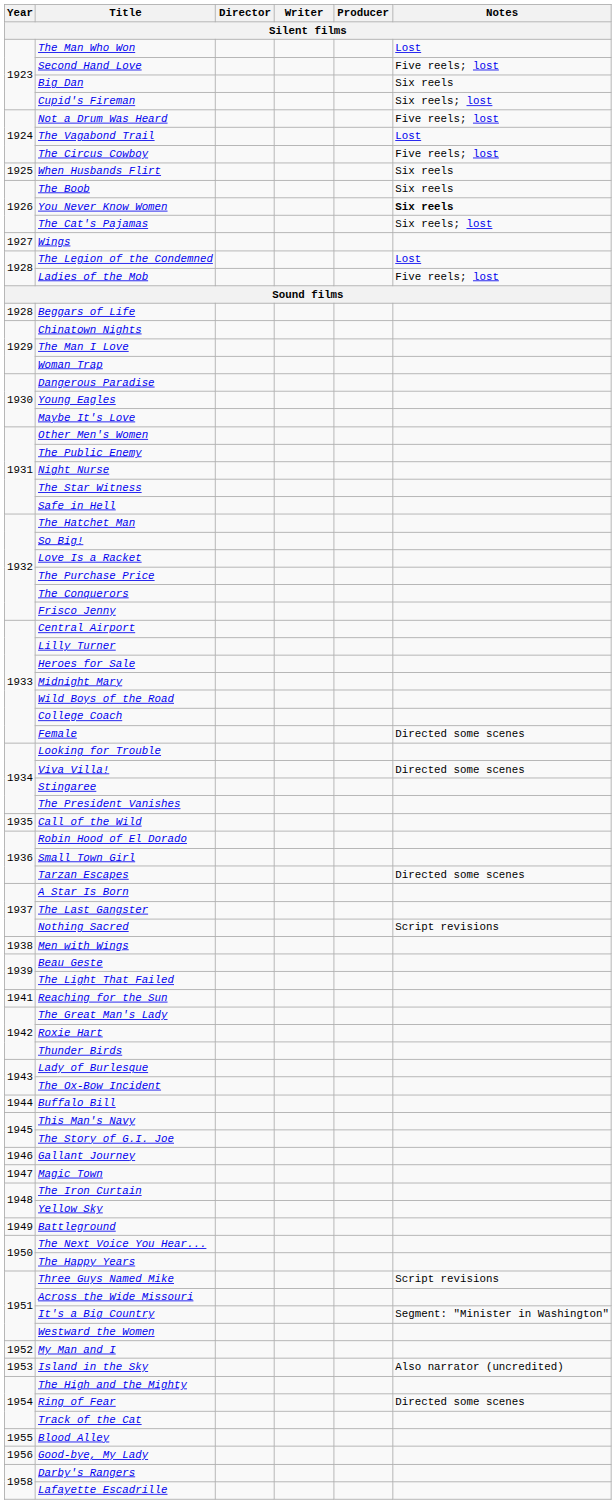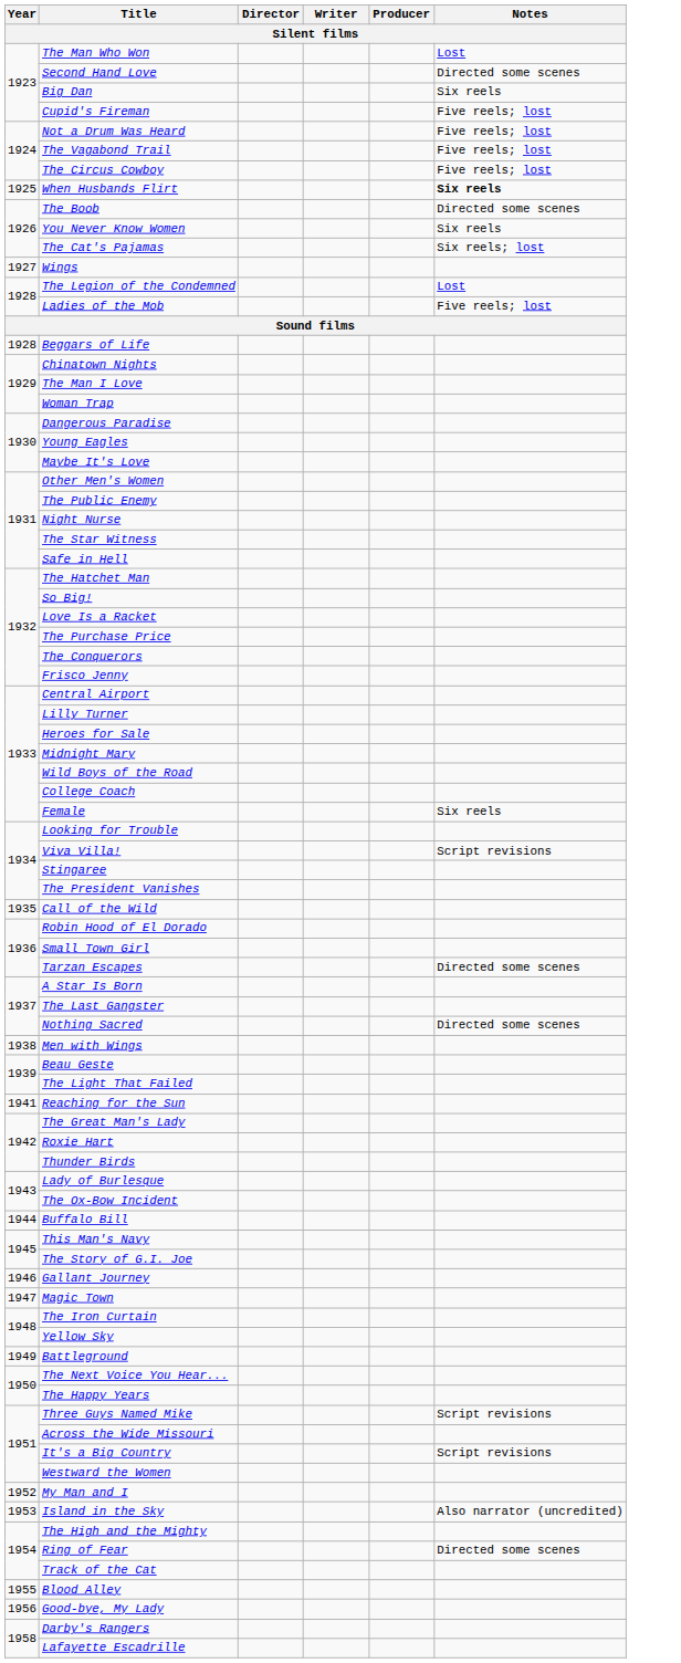 <table class="wikitable unsortable">
 <tr>
 <th>Year</th>
 <th>Title</th>
 <th width="65">Director</th>
 <th width="65">Writer</th>
 <th width="65">Producer</th>
 <th>Notes</th>
 </tr>
 <tr>
 <th colspan="14">Silent films</th>
 </tr>
 <tr>
 <td rowspan="4">1923</td>
 <td><em><a href='#'>The Man Who Won</a></em></td>
 <td></td>
 <td></td>
 <td></td>
 <td><a href='#'>Lost</a></td>
 </tr>
 <tr>
 <td><em><a href='#'>Second Hand Love</a></em></td>
 <td></td>
 <td></td>
 <td></td>
-<td>Five reels; <a href='#'>lost</a></td>
+<td>Directed some scenes</td>
 </tr>
 <tr>
 <td><em><a href='#'>Big Dan</a></em></td>
 <td></td>
 <td></td>
 <td></td>
 <td>Six reels</td>
 </tr>
 <tr>
 <td><em><a href='#'>Cupid's Fireman</a></em></td>
 <td></td>
 <td></td>
 <td></td>
-<td>Six reels; <a href='#'>lost</a></td>
+<td>Five reels; <a href='#'>lost</a></td>
 </tr>
 <tr>
 <td rowspan="3">1924</td>
 <td><em><a href='#'>Not a Drum Was Heard</a></em></td>
 <td></td>
 <td></td>
 <td></td>
 <td>Five reels; <a href='#'>lost</a></td>
 </tr>
 <tr>
 <td><em><a href='#'>The Vagabond Trail</a></em></td>
 <td></td>
 <td></td>
 <td></td>
-<td><a href='#'>Lost</a></td>
+<td>Five reels; <a href='#'>lost</a></td>
 </tr>
 <tr>
 <td><em><a href='#'>The Circus Cowboy</a></em></td>
 <td></td>
 <td></td>
 <td></td>
 <td>Five reels; <a href='#'>lost</a></td>
 </tr>
 <tr>
 <td>1925</td>
 <td><em><a href='#'>When Husbands Flirt</a></em></td>
 <td></td>
 <td></td>
 <td></td>
-<td>Six reels</td>
+<td><strong>Six reels</strong></td>
 </tr>
 <tr>
 <td rowspan="3">1926</td>
 <td><em><a href='#'>The Boob</a></em></td>
 <td></td>
 <td></td>
 <td></td>
-<td>Six reels</td>
+<td>Directed some scenes</td>
 </tr>
 <tr>
 <td><em><a href='#'>You Never Know Women</a></em></td>
 <td></td>
 <td></td>
 <td></td>
-<td><strong>Six reels</strong></td>
+<td>Six reels</td>
 </tr>
 <tr>
 <td><em><a href='#'>The Cat's Pajamas</a></em></td>
 <td></td>
 <td></td>
 <td></td>
 <td>Six reels; <a href='#'>lost</a></td>
 </tr>
 <tr>
 <td>1927</td>
 <td><em><a href='#'>Wings</a></em></td>
 <td></td>
 <td></td>
 <td></td>
 <td></td>
 </tr>
 <tr>
 <td rowspan="2">1928</td>
 <td><em><a href='#'>The Legion of the Condemned</a></em></td>
 <td></td>
 <td></td>
 <td></td>
 <td><a href='#'>Lost</a></td>
 </tr>
 <tr>
 <td><em><a href='#'>Ladies of the Mob</a></em></td>
 <td></td>
 <td></td>
 <td></td>
 <td>Five reels; <a href='#'>lost</a></td>
 </tr>
 <tr>
 <th colspan="66">Sound films</th>
 </tr>
 <tr>
 <td>1928</td>
 <td><em><a href='#'>Beggars of Life</a></em></td>
 <td></td>
 <td></td>
 <td></td>
 <td></td>
 </tr>
 <tr>
 <td rowspan="3">1929</td>
 <td><em><a href='#'>Chinatown Nights</a></em></td>
 <td></td>
 <td></td>
 <td></td>
 <td></td>
 </tr>
 <tr>
 <td><em><a href='#'>The Man I Love</a></em></td>
 <td></td>
 <td></td>
 <td></td>
 <td></td>
 </tr>
 <tr>
 <td><em><a href='#'>Woman Trap</a></em></td>
 <td></td>
 <td></td>
 <td></td>
 <td></td>
 </tr>
 <tr>
 <td rowspan="3">1930</td>
 <td><em><a href='#'>Dangerous Paradise</a></em></td>
 <td></td>
 <td></td>
 <td></td>
 <td></td>
 </tr>
 <tr>
 <td><em><a href='#'>Young Eagles</a></em></td>
 <td></td>
 <td></td>
 <td></td>
 <td></td>
 </tr>
 <tr>
 <td><em><a href='#'>Maybe It's Love</a></em></td>
 <td></td>
 <td></td>
 <td></td>
 <td></td>
 </tr>
 <tr>
 <td rowspan="5">1931</td>
 <td><em><a href='#'>Other Men's Women</a></em></td>
 <td></td>
 <td></td>
 <td></td>
 <td></td>
 </tr>
 <tr>
 <td><em><a href='#'>The Public Enemy</a></em></td>
 <td></td>
 <td></td>
 <td></td>
 <td></td>
 </tr>
 <tr>
 <td><em><a href='#'>Night Nurse</a></em></td>
 <td></td>
 <td></td>
 <td></td>
 <td></td>
 </tr>
 <tr>
 <td><em><a href='#'>The Star Witness</a></em></td>
 <td></td>
 <td></td>
 <td></td>
 <td></td>
 </tr>
 <tr>
 <td><em><a href='#'>Safe in Hell</a></em></td>
 <td></td>
 <td></td>
 <td></td>
 <td></td>
 </tr>
 <tr>
 <td rowspan="6">1932</td>
 <td><em><a href='#'>The Hatchet Man</a></em></td>
 <td></td>
 <td></td>
 <td></td>
 <td></td>
 </tr>
 <tr>
 <td><em><a href='#'>So Big!</a></em></td>
 <td></td>
 <td></td>
 <td></td>
 <td></td>
 </tr>
 <tr>
 <td><em><a href='#'>Love Is a Racket</a></em></td>
 <td></td>
 <td></td>
 <td></td>
 <td></td>
 </tr>
 <tr>
 <td><em><a href='#'>The Purchase Price</a></em></td>
 <td></td>
 <td></td>
 <td></td>
 <td></td>
 </tr>
 <tr>
 <td><em><a href='#'>The Conquerors</a></em></td>
 <td></td>
 <td></td>
 <td></td>
 <td></td>
 </tr>
 <tr>
 <td><em><a href='#'>Frisco Jenny</a></em></td>
 <td></td>
 <td></td>
 <td></td>
 <td></td>
 </tr>
 <tr>
 <td rowspan="7">1933</td>
 <td><em><a href='#'>Central Airport</a></em></td>
 <td></td>
 <td></td>
 <td></td>
 <td></td>
 </tr>
 <tr>
 <td><em><a href='#'>Lilly Turner</a></em></td>
 <td></td>
 <td></td>
 <td></td>
 <td></td>
 </tr>
 <tr>
 <td><em><a href='#'>Heroes for Sale</a></em></td>
 <td></td>
 <td></td>
 <td></td>
 <td></td>
 </tr>
 <tr>
 <td><em><a href='#'>Midnight Mary</a></em></td>
 <td></td>
 <td></td>
 <td></td>
 <td></td>
 </tr>
 <tr>
 <td><em><a href='#'>Wild Boys of the Road</a></em></td>
 <td></td>
 <td></td>
 <td></td>
 <td></td>
 </tr>
 <tr>
 <td><em><a href='#'>College Coach</a></em></td>
 <td></td>
 <td></td>
 <td></td>
 <td></td>
 </tr>
 <tr>
 <td><em><a href='#'>Female</a></em></td>
 <td></td>
 <td></td>
 <td></td>
-<td>Directed some scenes</td>
+<td>Six reels</td>
 </tr>
 <tr>
 <td rowspan="4">1934</td>
 <td><em><a href='#'>Looking for Trouble</a></em></td>
 <td></td>
 <td></td>
 <td></td>
 <td></td>
 </tr>
 <tr>
 <td><em><a href='#'>Viva Villa!</a></em></td>
 <td></td>
 <td></td>
 <td></td>
-<td>Directed some scenes</td>
+<td>Script revisions</td>
 </tr>
 <tr>
 <td><em><a href='#'>Stingaree</a></em></td>
 <td></td>
 <td></td>
 <td></td>
 <td></td>
 </tr>
 <tr>
 <td><em><a href='#'>The President Vanishes</a></em></td>
 <td></td>
 <td></td>
 <td></td>
 <td></td>
 </tr>
 <tr>
 <td>1935</td>
 <td><em><a href='#'>Call of the Wild</a></em></td>
 <td></td>
 <td></td>
 <td></td>
 <td></td>
 </tr>
 <tr>
 <td rowspan="3">1936</td>
 <td><em><a href='#'>Robin Hood of El Dorado</a></em></td>
 <td></td>
 <td></td>
 <td></td>
 <td></td>
 </tr>
 <tr>
 <td><em><a href='#'>Small Town Girl</a></em></td>
 <td></td>
 <td></td>
 <td></td>
 <td></td>
 </tr>
 <tr>
 <td><em><a href='#'>Tarzan Escapes</a></em></td>
 <td></td>
 <td></td>
 <td></td>
 <td>Directed some scenes</td>
 </tr>
 <tr>
 <td rowspan="3">1937</td>
 <td><em><a href='#'>A Star Is Born</a></em></td>
 <td></td>
 <td></td>
 <td></td>
 <td></td>
 </tr>
 <tr>
 <td><em><a href='#'>The Last Gangster</a></em></td>
 <td></td>
 <td></td>
 <td></td>
 <td></td>
 </tr>
 <tr>
 <td><em><a href='#'>Nothing Sacred</a></em></td>
 <td></td>
 <td></td>
 <td></td>
-<td>Script revisions</td>
+<td>Directed some scenes</td>
 </tr>
 <tr>
 <td>1938</td>
 <td><em><a href='#'>Men with Wings</a></em></td>
 <td></td>
 <td></td>
 <td></td>
 <td></td>
 </tr>
 <tr>
 <td rowspan="2">1939</td>
 <td><em><a href='#'>Beau Geste</a></em></td>
 <td></td>
 <td></td>
 <td></td>
 <td></td>
 </tr>
 <tr>
 <td><em><a href='#'>The Light That Failed</a></em></td>
 <td></td>
 <td></td>
 <td></td>
 <td></td>
 </tr>
 <tr>
 <td>1941</td>
 <td><em><a href='#'>Reaching for the Sun</a></em></td>
 <td></td>
 <td></td>
 <td></td>
 <td></td>
 </tr>
 <tr>
 <td rowspan="3">1942</td>
 <td><em><a href='#'>The Great Man's Lady</a></em></td>
 <td></td>
 <td></td>
 <td></td>
 <td></td>
 </tr>
 <tr>
 <td><em><a href='#'>Roxie Hart</a></em></td>
 <td></td>
 <td></td>
 <td></td>
 <td></td>
 </tr>
 <tr>
 <td><em><a href='#'>Thunder Birds</a></em></td>
 <td></td>
 <td></td>
 <td></td>
 <td></td>
 </tr>
 <tr>
 <td rowspan="2">1943</td>
 <td><em><a href='#'>Lady of Burlesque</a></em></td>
 <td></td>
 <td></td>
 <td></td>
 <td></td>
 </tr>
 <tr>
 <td><em><a href='#'>The Ox-Bow Incident</a></em></td>
 <td></td>
 <td></td>
 <td></td>
 <td></td>
 </tr>
 <tr>
 <td>1944</td>
 <td><em><a href='#'>Buffalo Bill</a></em></td>
 <td></td>
 <td></td>
 <td></td>
 <td></td>
 </tr>
 <tr>
 <td rowspan="2">1945</td>
 <td><em><a href='#'>This Man's Navy</a></em></td>
 <td></td>
 <td></td>
 <td></td>
 <td></td>
 </tr>
 <tr>
 <td><em><a href='#'>The Story of G.I. Joe</a></em></td>
 <td></td>
 <td></td>
 <td></td>
 <td></td>
 </tr>
 <tr>
 <td>1946</td>
 <td><em><a href='#'>Gallant Journey</a></em></td>
 <td></td>
 <td></td>
 <td></td>
 <td></td>
 </tr>
 <tr>
 <td>1947</td>
 <td><em><a href='#'>Magic Town</a></em></td>
 <td></td>
 <td></td>
 <td></td>
 <td></td>
 </tr>
 <tr>
 <td rowspan="2">1948</td>
 <td><em><a href='#'>The Iron Curtain</a></em></td>
 <td></td>
 <td></td>
 <td></td>
 <td></td>
 </tr>
 <tr>
 <td><em><a href='#'>Yellow Sky</a></em></td>
 <td></td>
 <td></td>
 <td></td>
 <td></td>
 </tr>
 <tr>
 <td>1949</td>
 <td><em><a href='#'>Battleground</a></em></td>
 <td></td>
 <td></td>
 <td></td>
 <td></td>
 </tr>
 <tr>
 <td rowspan="2">1950</td>
 <td><em><a href='#'>The Next Voice You Hear...</a></em></td>
 <td></td>
 <td></td>
 <td></td>
 <td></td>
 </tr>
 <tr>
 <td><em><a href='#'>The Happy Years</a></em></td>
 <td></td>
 <td></td>
 <td></td>
 <td></td>
 </tr>
 <tr>
 <td rowspan="4">1951</td>
 <td><em><a href='#'>Three Guys Named Mike</a></em></td>
 <td></td>
 <td></td>
 <td></td>
 <td>Script revisions</td>
 </tr>
 <tr>
 <td><em><a href='#'>Across the Wide Missouri</a></em></td>
 <td></td>
 <td></td>
 <td></td>
 <td></td>
 </tr>
 <tr>
 <td><em><a href='#'>It's a Big Country</a></em></td>
 <td></td>
 <td></td>
 <td></td>
-<td>Segment: "Minister in Washington"</td>
+<td>Script revisions</td>
 </tr>
 <tr>
 <td><em><a href='#'>Westward the Women</a></em></td>
 <td></td>
 <td></td>
 <td></td>
 <td></td>
 </tr>
 <tr>
 <td>1952</td>
 <td><em><a href='#'>My Man and I</a></em></td>
 <td></td>
 <td></td>
 <td></td>
 <td></td>
 </tr>
 <tr>
 <td>1953</td>
 <td><em><a href='#'>Island in the Sky</a></em></td>
 <td></td>
 <td></td>
 <td></td>
 <td>Also narrator (uncredited)</td>
 </tr>
 <tr>
 <td rowspan="3">1954</td>
 <td><em><a href='#'>The High and the Mighty</a></em></td>
 <td></td>
 <td></td>
 <td></td>
 <td></td>
 </tr>
 <tr>
 <td><em><a href='#'>Ring of Fear</a></em></td>
 <td></td>
 <td></td>
 <td></td>
 <td>Directed some scenes</td>
 </tr>
 <tr>
 <td><em><a href='#'>Track of the Cat</a></em></td>
 <td></td>
 <td></td>
 <td></td>
 <td></td>
 </tr>
 <tr>
 <td>1955</td>
 <td><em><a href='#'>Blood Alley</a></em></td>
 <td></td>
 <td></td>
 <td></td>
 <td></td>
 </tr>
 <tr>
 <td>1956</td>
 <td><em><a href='#'>Good-bye, My Lady</a></em></td>
 <td></td>
 <td></td>
 <td></td>
 <td></td>
 </tr>
 <tr>
 <td rowspan="2">1958</td>
 <td><em><a href='#'>Darby's Rangers</a></em></td>
 <td></td>
 <td></td>
 <td></td>
 <td></td>
 </tr>
 <tr>
 <td><em><a href='#'>Lafayette Escadrille</a></em></td>
 <td></td>
 <td></td>
 <td></td>
 <td></td>
 </tr>
 </table>
